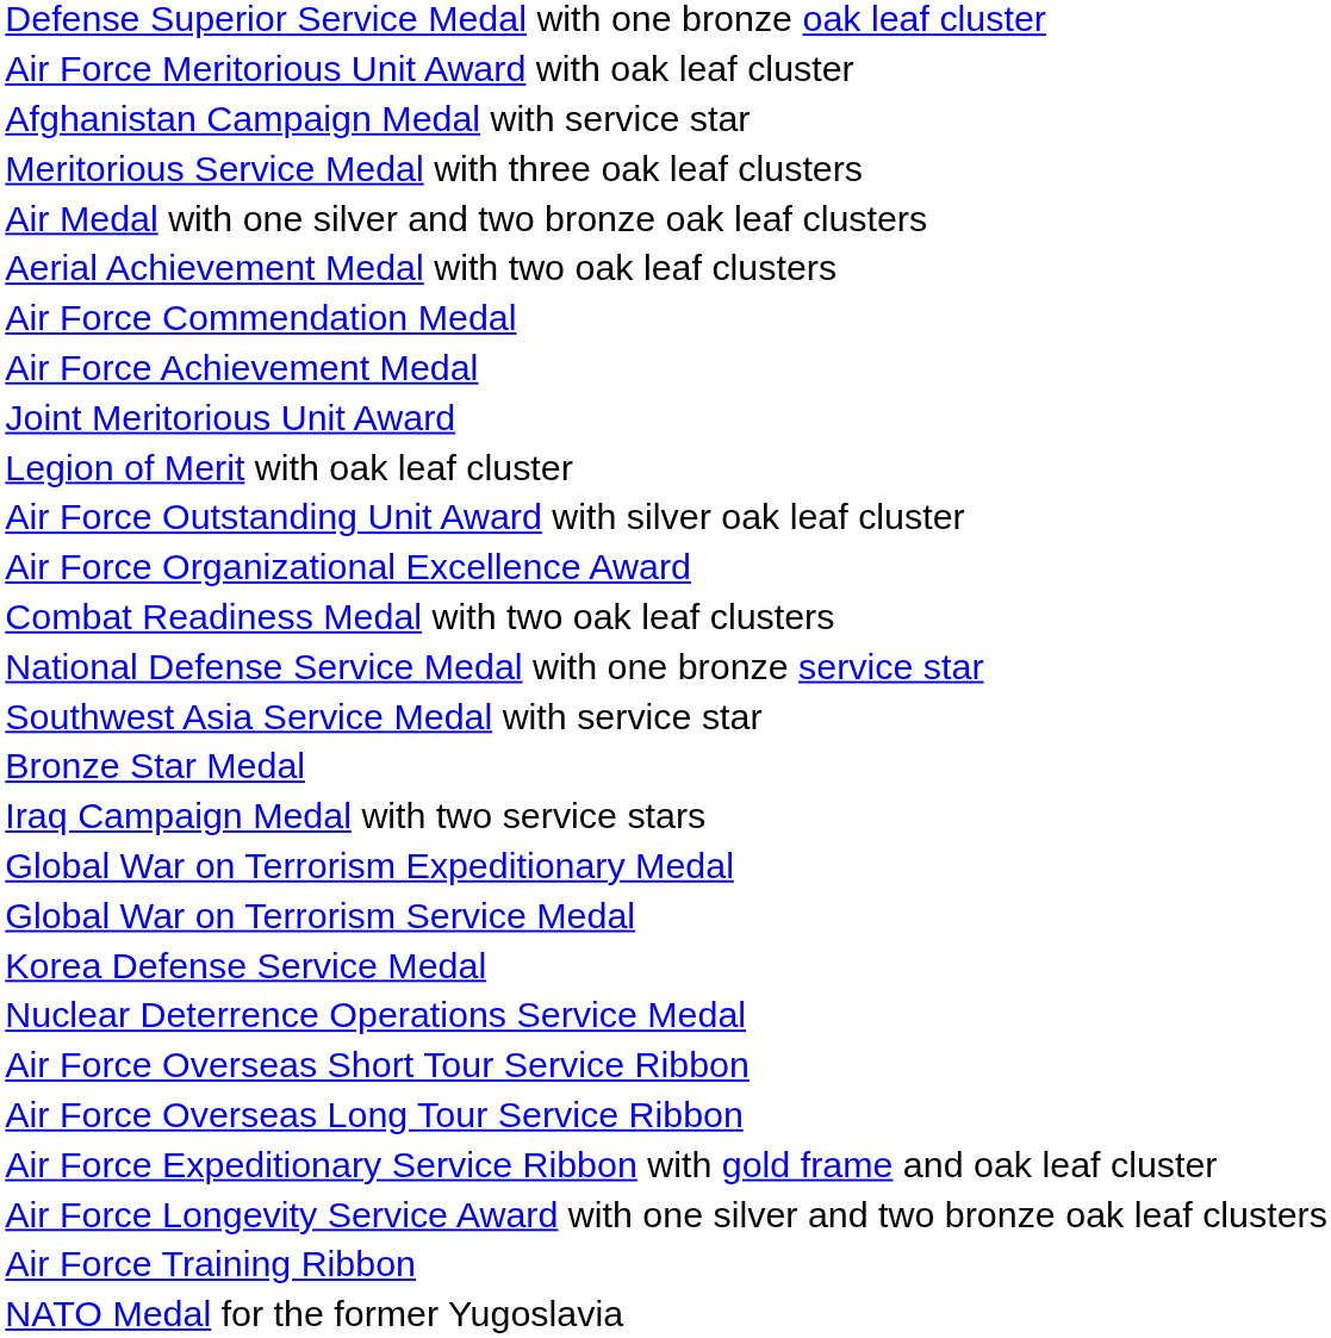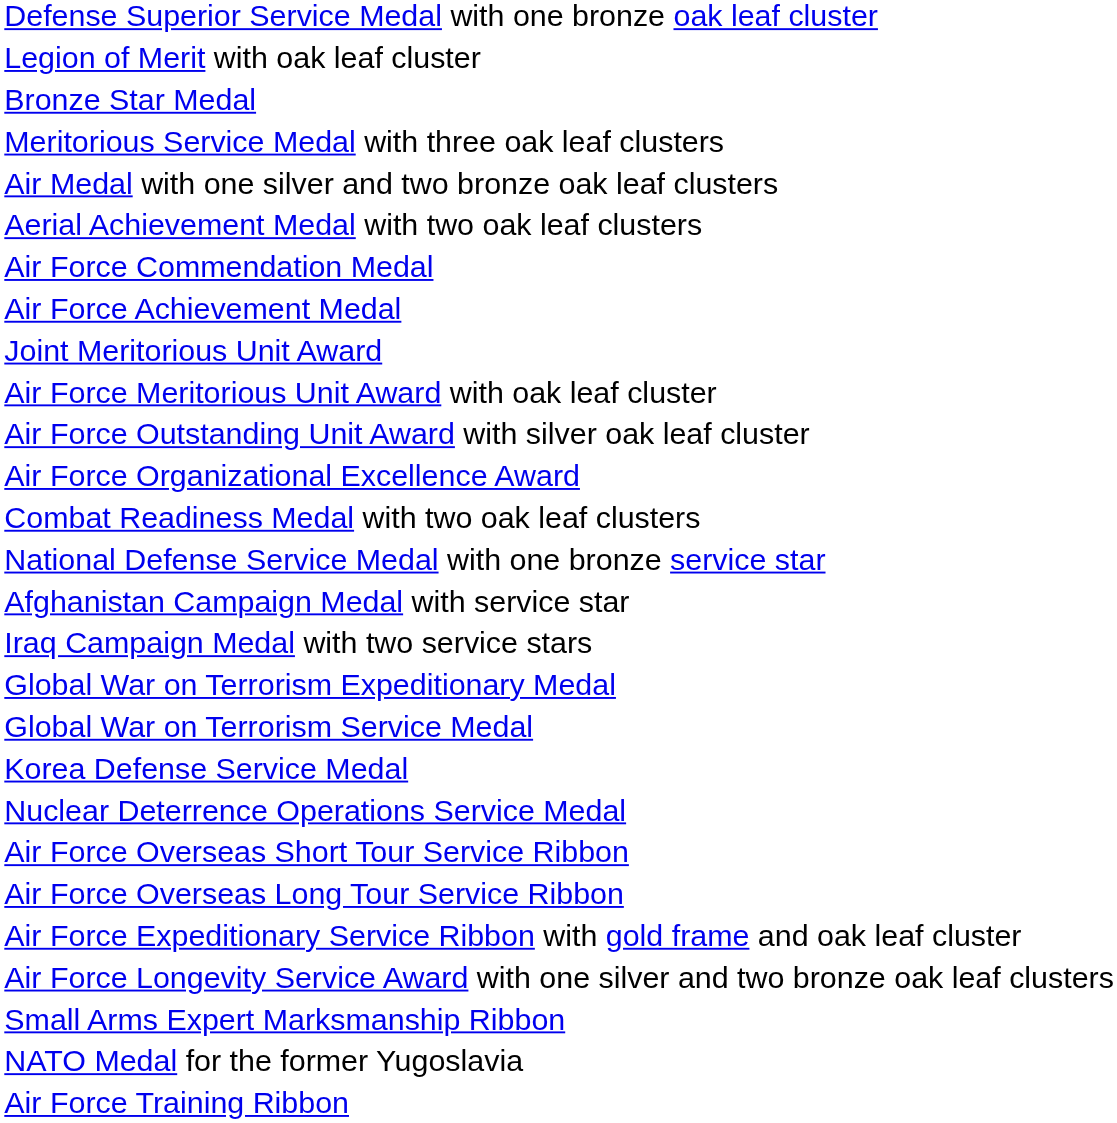 <table>
 <tr>
 <td></td>
 <td><a href='#'>Defense Superior Service Medal</a> with one bronze <a href='#'>oak leaf cluster</a></td>
 </tr>
 <tr>
 <td></td>
-<td><a href='#'>Air Force Meritorious Unit Award</a> with oak leaf cluster</td>
+<td><a href='#'>Legion of Merit</a> with oak leaf cluster</td>
 </tr>
 <tr>
 <td></td>
-<td><a href='#'>Afghanistan Campaign Medal</a> with service star</td>
+<td><a href='#'>Bronze Star Medal</a></td>
 </tr>
 <tr>
 <td><span></span><span></span><span></span></td>
 <td><a href='#'>Meritorious Service Medal</a> with three oak leaf clusters</td>
 </tr>
 <tr>
 <td><span></span><span></span><span></span></td>
 <td><a href='#'>Air Medal</a> with one silver and two bronze oak leaf clusters</td>
 </tr>
 <tr>
 <td><span></span><span></span></td>
 <td><a href='#'>Aerial Achievement Medal</a> with two oak leaf clusters</td>
 </tr>
 <tr>
 <td></td>
 <td><a href='#'>Air Force Commendation Medal</a></td>
 </tr>
 <tr>
 <td></td>
 <td><a href='#'>Air Force Achievement Medal</a></td>
 </tr>
 <tr>
 <td></td>
 <td><a href='#'>Joint Meritorious Unit Award</a></td>
 </tr>
 <tr>
 <td></td>
-<td><a href='#'>Legion of Merit</a> with oak leaf cluster</td>
+<td><a href='#'>Air Force Meritorious Unit Award</a> with oak leaf cluster</td>
 </tr>
 <tr>
 <td></td>
 <td><a href='#'>Air Force Outstanding Unit Award</a> with silver oak leaf cluster</td>
 </tr>
 <tr>
 <td></td>
 <td><a href='#'>Air Force Organizational Excellence Award</a></td>
 </tr>
 <tr>
 <td><span></span><span></span></td>
 <td><a href='#'>Combat Readiness Medal</a> with two oak leaf clusters</td>
 </tr>
 <tr>
 <td></td>
 <td><a href='#'>National Defense Service Medal</a> with one bronze <a href='#'>service star</a></td>
 </tr>
 <tr>
 <td></td>
-<td><a href='#'>Southwest Asia Service Medal</a> with service star</td>
-</tr>
-<tr>
-<td></td>
-<td><a href='#'>Bronze Star Medal</a></td>
+<td><a href='#'>Afghanistan Campaign Medal</a> with service star</td>
 </tr>
 <tr>
 <td><span></span><span></span></td>
 <td><a href='#'>Iraq Campaign Medal</a> with two service stars</td>
 </tr>
 <tr>
 <td></td>
 <td><a href='#'>Global War on Terrorism Expeditionary Medal</a></td>
 </tr>
 <tr>
 <td></td>
 <td><a href='#'>Global War on Terrorism Service Medal</a></td>
 </tr>
 <tr>
 <td></td>
 <td><a href='#'>Korea Defense Service Medal</a></td>
 </tr>
 <tr>
 <td></td>
 <td><a href='#'>Nuclear Deterrence Operations Service Medal</a></td>
 </tr>
 <tr>
 <td></td>
 <td><a href='#'>Air Force Overseas Short Tour Service Ribbon</a></td>
 </tr>
 <tr>
 <td></td>
 <td><a href='#'>Air Force Overseas Long Tour Service Ribbon</a></td>
 </tr>
 <tr>
 <td></td>
 <td><a href='#'>Air Force Expeditionary Service Ribbon</a> with <a href='#'>gold frame</a> and oak leaf cluster</td>
 </tr>
 <tr>
 <td><span></span><span></span><span></span></td>
 <td><a href='#'>Air Force Longevity Service Award</a> with one silver and two bronze oak leaf clusters</td>
 </tr>
 <tr>
 <td></td>
-<td><a href='#'>Air Force Training Ribbon</a></td>
+<td><a href='#'>Small Arms Expert Marksmanship Ribbon</a></td>
 </tr>
 <tr>
 <td></td>
 <td><a href='#'>NATO Medal</a> for the former Yugoslavia</td>
 </tr>
+<tr>
+<td></td>
+<td><a href='#'>Air Force Training Ribbon</a></td>
+</tr>
 </table>
